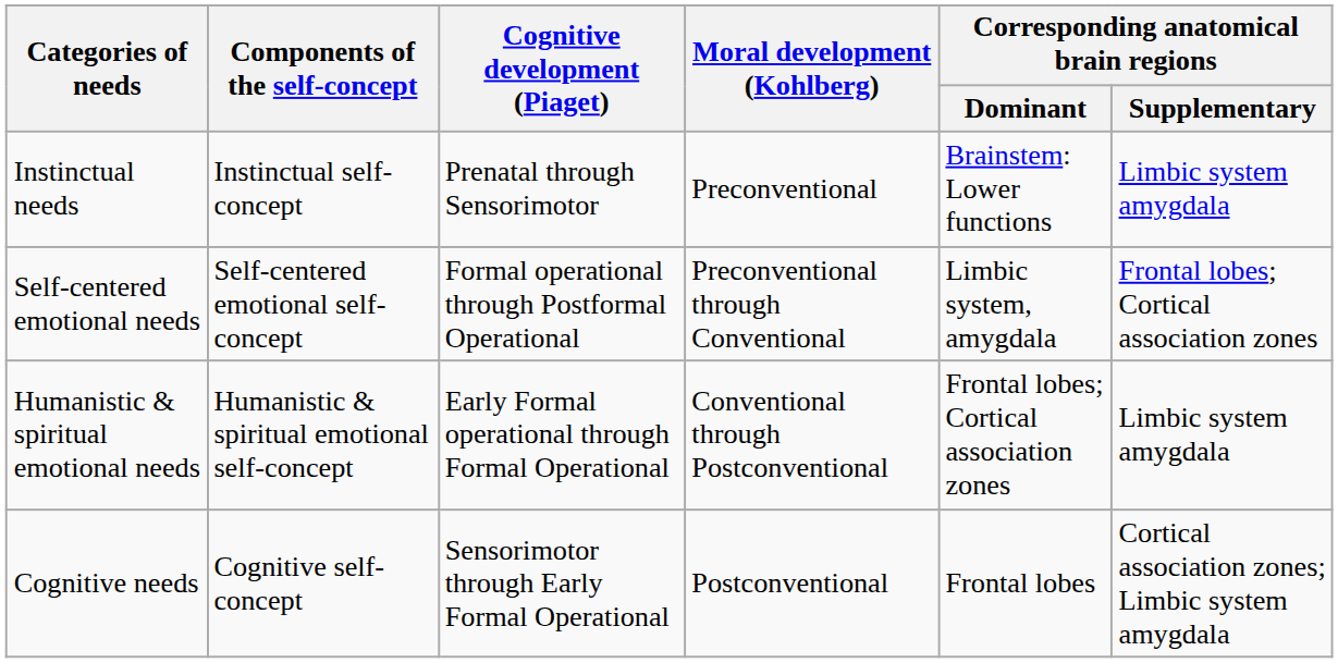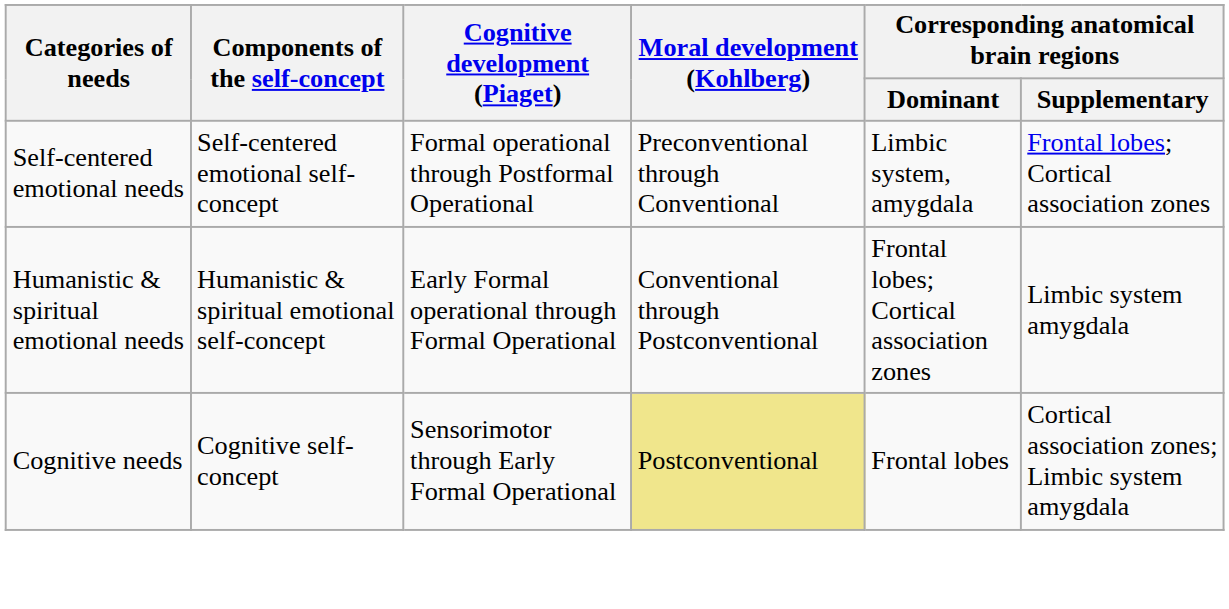 <table align="right" class="wikitable" style="font-size:85%;width:auto;max-width:50%">
 <tr>
 <th scope="col" rowspan="2">Categories of needs</th>
 <th scope="col" rowspan="2">Components of the <a href='#'>self-concept</a></th>
 <th scope="col" rowspan="2"><a href='#'>Cognitive development</a><br>(<a href='#'>Piaget</a>)</th>
 <th scope="col" rowspan="2"><a href='#'>Moral development</a><br>(<a href='#'>Kohlberg</a>)</th>
 <th scope="colgroup" colspan="2">Corresponding anatomical brain regions</th>
 </tr>
 <tr>
 <th scope="col">Dominant</th>
 <th scope="col">Supplementary</th>
-</tr>
-<tr>
-<td>Instinctual needs</td>
-<td>Instinctual self-concept</td>
-<td>Prenatal through Sensorimotor</td>
-<td>Preconventional</td>
-<td><a href='#'>Brainstem</a>: Lower functions</td>
-<td><a href='#'>Limbic system</a><br><a href='#'>amygdala</a></td>
 </tr>
 <tr>
 <td>Self-centered emotional needs</td>
 <td>Self-centered emotional self-concept</td>
 <td>Formal operational through Postformal Operational</td>
 <td>Preconventional through Conventional</td>
 <td>Limbic system,<br>amygdala</td>
 <td><a href='#'>Frontal lobes</a>;<br>Cortical association zones</td>
 </tr>
 <tr>
 <td>Humanistic & spiritual emotional needs</td>
 <td>Humanistic & spiritual emotional self-concept</td>
 <td>Early Formal operational through Formal Operational</td>
 <td>Conventional through Postconventional</td>
 <td>Frontal lobes;<br>Cortical association zones</td>
 <td>Limbic system<br>amygdala</td>
 </tr>
 <tr>
 <td>Cognitive needs</td>
 <td>Cognitive self-concept</td>
 <td>Sensorimotor through Early Formal Operational</td>
-<td>Postconventional</td>
+<td style="background: khaki;">Postconventional</td>
 <td>Frontal lobes</td>
 <td>Cortical association zones;<br>Limbic system<br>amygdala</td>
 </tr>
 </table>
